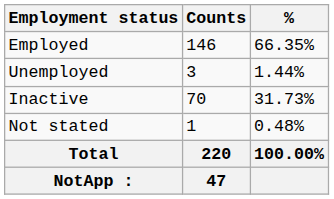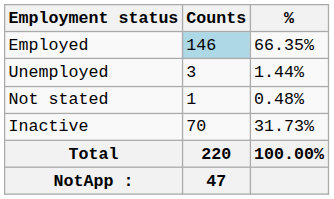 <table class="wikitable sortable">
 <tr>
 <th>Employment status</th>
 <th>Counts</th>
 <th>%</th>
 </tr>
 <tr>
 <td>Employed</td>
-<td>146</td>
+<td style="background: lightblue;">146</td>
 <td>66.35%</td>
 </tr>
 <tr>
 <td>Unemployed</td>
 <td>3</td>
 <td>1.44%</td>
 </tr>
 <tr>
+<td>Not stated</td>
+<td>1</td>
+<td>0.48%</td>
+</tr>
+<tr>
 <td>Inactive</td>
 <td>70</td>
 <td>31.73%</td>
-</tr>
-<tr>
-<td>Not stated</td>
-<td>1</td>
-<td>0.48%</td>
 </tr>
 <tr>
 <th>Total</th>
 <th>220</th>
 <th>100.00%</th>
 </tr>
 <tr>
 <th>NotApp :</th>
 <th>47</th>
 <th></th>
 </tr>
 </table>
